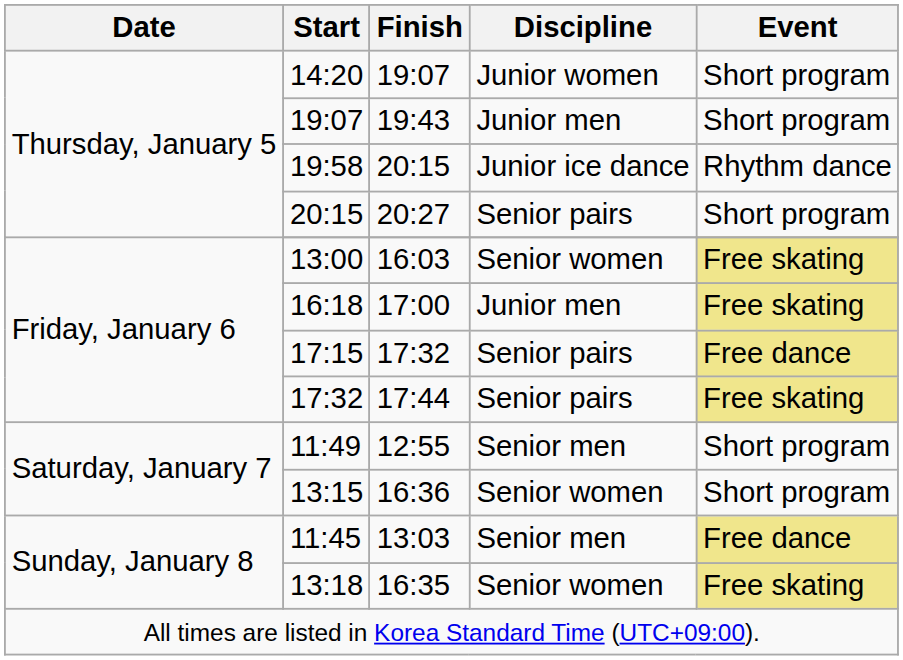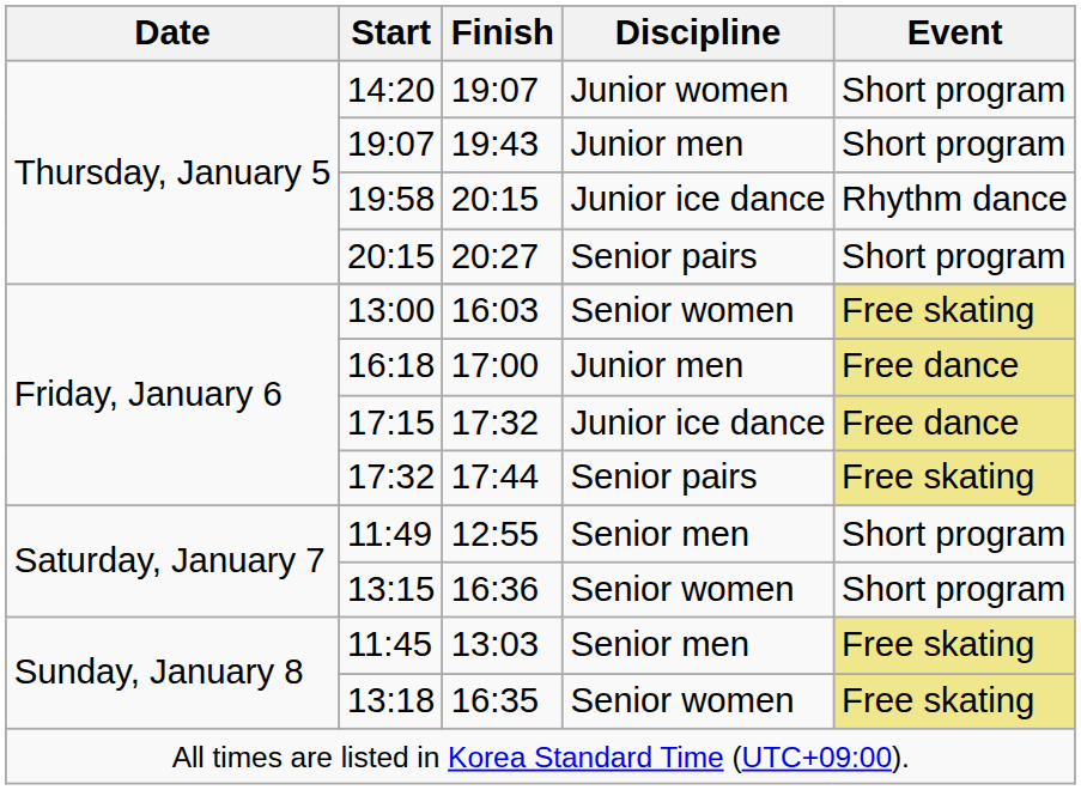 <table class="wikitable">
 <tr>
 <th>Date</th>
 <th>Start</th>
 <th>Finish</th>
 <th>Discipline</th>
 <th>Event</th>
 </tr>
 <tr>
 <td rowspan=4>Thursday, January 5</td>
 <td>14:20</td>
 <td>19:07</td>
 <td>Junior women</td>
 <td>Short program</td>
 </tr>
 <tr>
 <td>19:07</td>
 <td>19:43</td>
 <td>Junior men</td>
 <td>Short program</td>
 </tr>
 <tr>
 <td>19:58</td>
 <td>20:15</td>
 <td>Junior ice dance</td>
 <td>Rhythm dance</td>
 </tr>
 <tr>
 <td>20:15</td>
 <td>20:27</td>
 <td>Senior pairs</td>
 <td>Short program</td>
 </tr>
 <tr>
 <td rowspan=5>Friday, January 6</td>
 </tr>
 <tr>
 <td>13:00</td>
 <td>16:03</td>
 <td>Senior women</td>
 <td bgcolor=#f0e68c>Free skating</td>
 </tr>
 <tr>
 <td>16:18</td>
 <td>17:00</td>
 <td>Junior men</td>
-<td bgcolor=#f0e68c>Free skating</td>
+<td bgcolor=#f0e68c>Free dance</td>
 </tr>
 <tr>
 <td>17:15</td>
 <td>17:32</td>
-<td>Senior pairs</td>
+<td>Junior ice dance</td>
 <td bgcolor=#f0e68c>Free dance</td>
 </tr>
 <tr>
 <td>17:32</td>
 <td>17:44</td>
 <td>Senior pairs</td>
 <td bgcolor=#f0e68c>Free skating</td>
 </tr>
 <tr>
 <td rowspan=2>Saturday, January 7</td>
 <td>11:49</td>
 <td>12:55</td>
 <td>Senior men</td>
 <td>Short program</td>
 </tr>
 <tr>
 <td>13:15</td>
 <td>16:36</td>
 <td>Senior women</td>
 <td>Short program</td>
 </tr>
 <tr>
 <td rowspan=2>Sunday, January 8</td>
 <td>11:45</td>
 <td>13:03</td>
 <td>Senior men</td>
-<td bgcolor=#f0e68c>Free dance</td>
+<td bgcolor=#f0e68c>Free skating</td>
 </tr>
 <tr>
 <td>13:18</td>
 <td>16:35</td>
 <td>Senior women</td>
 <td bgcolor=#f0e68c>Free skating</td>
 </tr>
 <tr>
 <td colspan=5 align=center><small> All times are listed in <a href='#'>Korea Standard Time</a> (<a href='#'>UTC+09:00</a>). </small></td>
 </tr>
 </table>
